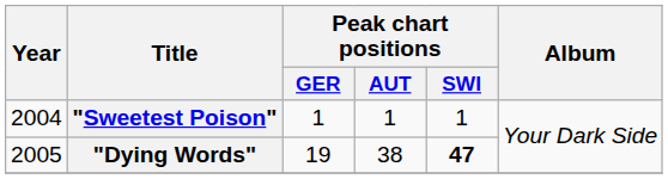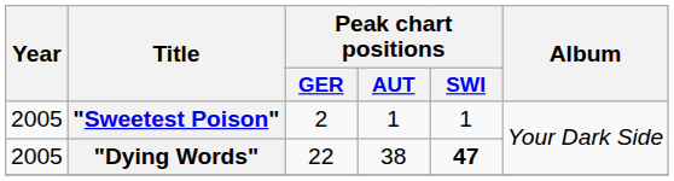 <table class="wikitable plainrowheaders" style="text-align:center;" border="1">
 <tr>
 <th scope="col" rowspan="2">Year</th>
 <th scope="col" rowspan="2">Title</th>
 <th scope="col" colspan="3">Peak chart positions</th>
 <th scope="col" rowspan="2">Album</th>
 </tr>
 <tr>
 <th scope="col" style="width:3em;font-size:90%;"><a href='#'>GER</a><br></th>
 <th scope="col" style="width:3em;font-size:90%;"><a href='#'>AUT</a><br></th>
 <th scope="col" style="width:3em;font-size:90%;"><a href='#'>SWI</a><br></th>
 </tr>
 <tr>
-<td>2004</td>
+<td>2005</td>
 <th scope="row">"<a href='#'>Sweetest Poison</a>"</th>
-<td align="center">1</td>
+<td align="center">2</td>
 <td align="center">1</td>
 <td align="center">1</td>
 <td align="center" rowspan=2><em>Your Dark Side</em></td>
 </tr>
 <tr>
 <td>2005</td>
 <th scope="row">"Dying Words"</th>
-<td align="center">19</td>
+<td align="center">22</td>
 <td align="center">38</td>
 <td align="center"><strong>47</strong></td>
 </tr>
 <tr>
 </tr>
 </table>
